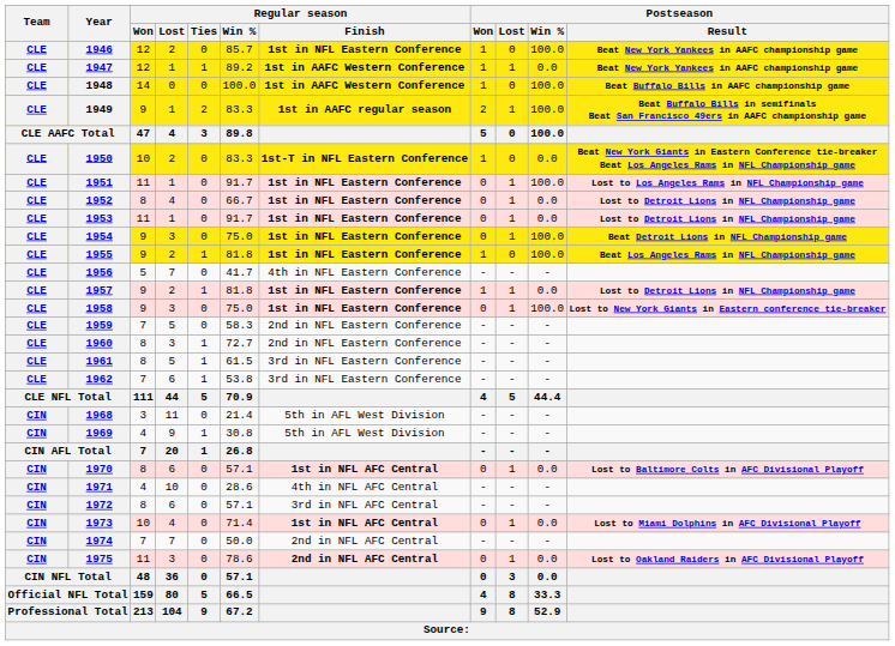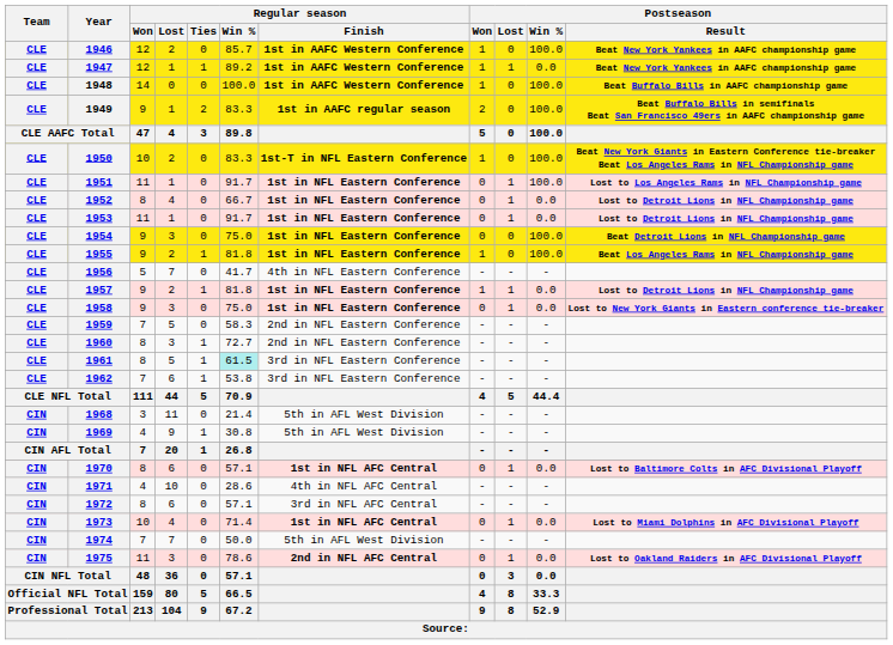 <table class="wikitable" style="font-size: 95%; text-align:center;">
 <tr>
 <th rowspan="2">Team</th>
 <th rowspan="2">Year</th>
 <th colspan="5">Regular season</th>
 <th colspan="4">Postseason</th>
 </tr>
 <tr>
 <th>Won</th>
 <th>Lost</th>
 <th>Ties</th>
 <th>Win %</th>
 <th>Finish</th>
 <th>Won</th>
 <th>Lost</th>
 <th>Win %</th>
 <th>Result</th>
 </tr>
 <tr ! style="background:#FDE910;">
 <th><a href='#'>CLE</a></th>
 <th><a href='#'>1946</a></th>
 <td>12</td>
 <td>2</td>
 <td>0</td>
 <td>85.7</td>
-<td><strong>1st in NFL Eastern Conference</strong></td>
+<td><strong>1st in AAFC Western Conference</strong></td>
 <td>1</td>
 <td>0</td>
 <td>100.0</td>
 <td><small><strong>Beat <a href='#'>New York Yankees</a> in AAFC championship game</strong></small></td>
 </tr>
 <tr ! style="background:#FDE910;">
 <th><a href='#'>CLE</a></th>
 <th><a href='#'>1947</a></th>
 <td>12</td>
 <td>1</td>
 <td>1</td>
 <td>89.2</td>
 <td><strong>1st in AAFC Western Conference</strong></td>
 <td>1</td>
 <td>1</td>
 <td>0.0</td>
 <td><small><strong>Beat <a href='#'>New York Yankees</a> in AAFC championship game</strong></small></td>
 </tr>
 <tr ! style="background:#FDE910;">
 <th><a href='#'>CLE</a></th>
 <th>1948</th>
 <td>14</td>
 <td>0</td>
 <td>0</td>
 <td>100.0</td>
 <td><strong>1st in AAFC Western Conference</strong></td>
 <td>1</td>
 <td>0</td>
 <td>100.0</td>
 <td><small><strong>Beat <a href='#'>Buffalo Bills</a> in AAFC championship game</strong></small></td>
 </tr>
 <tr ! style="background:#FDE910;">
 <th><a href='#'>CLE</a></th>
 <th>1949</th>
 <td>9</td>
 <td>1</td>
 <td>2</td>
 <td>83.3</td>
 <td><strong>1st in AAFC regular season</strong></td>
 <td>2</td>
-<td>1</td>
+<td>0</td>
 <td>100.0</td>
 <td><small><strong>Beat <a href='#'>Buffalo Bills</a> in semifinals<br>Beat <a href='#'>San Francisco 49ers</a> in AAFC championship game</strong></small></td>
 </tr>
 <tr>
 <th colspan="2">CLE AAFC Total</th>
 <th>47</th>
 <th>4</th>
 <th>3</th>
 <th>89.8</th>
 <th></th>
 <th>5</th>
 <th>0</th>
 <th>100.0</th>
 <th></th>
 </tr>
 <tr ! style="background:#FDE910;">
 <th><a href='#'>CLE</a></th>
 <th><a href='#'>1950</a></th>
 <td>10</td>
 <td>2</td>
 <td>0</td>
 <td>83.3</td>
 <td><strong>1st-T in NFL Eastern Conference</strong></td>
 <td>1</td>
 <td>0</td>
-<td>0.0</td>
+<td>100.0</td>
 <td><small><strong>Beat <a href='#'>New York Giants</a> in Eastern Conference tie-breaker<br>Beat <a href='#'>Los Angeles Rams</a> in <a href='#'>NFL Championship game</a></strong></small></td>
 </tr>
 <tr style="background:#fdd;">
 <th><a href='#'>CLE</a></th>
 <th><a href='#'>1951</a></th>
 <td>11</td>
 <td>1</td>
 <td>0</td>
 <td>91.7</td>
 <td><strong>1st in NFL Eastern Conference</strong></td>
 <td>0</td>
 <td>1</td>
 <td>100.0</td>
 <td><small><strong>Lost to <a href='#'>Los Angeles Rams</a> in <a href='#'>NFL Championship game</a></strong></small></td>
 </tr>
 <tr style="background:#fdd;">
 <th><a href='#'>CLE</a></th>
 <th><a href='#'>1952</a></th>
 <td>8</td>
 <td>4</td>
 <td>0</td>
 <td>66.7</td>
 <td><strong>1st in NFL Eastern Conference</strong></td>
 <td>0</td>
 <td>1</td>
 <td>0.0</td>
 <td><small><strong>Lost to <a href='#'>Detroit Lions</a> in <a href='#'>NFL Championship game</a></strong></small></td>
 </tr>
 <tr style="background:#fdd;">
 <th><a href='#'>CLE</a></th>
 <th><a href='#'>1953</a></th>
 <td>11</td>
 <td>1</td>
 <td>0</td>
 <td>91.7</td>
 <td><strong>1st in NFL Eastern Conference</strong></td>
 <td>0</td>
 <td>1</td>
 <td>0.0</td>
 <td><small><strong>Lost to <a href='#'>Detroit Lions</a> in <a href='#'>NFL Championship game</a></strong></small></td>
 </tr>
 <tr ! style="background:#FDE910;">
 <th><a href='#'>CLE</a></th>
 <th><a href='#'>1954</a></th>
 <td>9</td>
 <td>3</td>
 <td>0</td>
 <td>75.0</td>
 <td><strong>1st in NFL Eastern Conference</strong></td>
 <td>0</td>
-<td>1</td>
+<td>0</td>
 <td>100.0</td>
 <td><small><strong>Beat <a href='#'>Detroit Lions</a> in <a href='#'>NFL Championship game</a></strong></small></td>
 </tr>
 <tr ! style="background:#FDE910;">
 <th><a href='#'>CLE</a></th>
 <th><a href='#'>1955</a></th>
 <td>9</td>
 <td>2</td>
 <td>1</td>
 <td>81.8</td>
 <td><strong>1st in NFL Eastern Conference</strong></td>
 <td>1</td>
 <td>0</td>
 <td>100.0</td>
 <td><small><strong>Beat <a href='#'>Los Angeles Rams</a> in <a href='#'>NFL Championship game</a></strong></small></td>
 </tr>
 <tr>
 <th><a href='#'>CLE</a></th>
 <th><a href='#'>1956</a></th>
 <td>5</td>
 <td>7</td>
 <td>0</td>
 <td>41.7</td>
 <td>4th in NFL Eastern Conference</td>
 <td>-</td>
 <td>-</td>
 <td>-</td>
 <td></td>
 </tr>
 <tr style="background:#fdd;">
 <th><a href='#'>CLE</a></th>
 <th><a href='#'>1957</a></th>
 <td>9</td>
 <td>2</td>
 <td>1</td>
 <td>81.8</td>
 <td><strong>1st in NFL Eastern Conference</strong></td>
 <td>1</td>
 <td>1</td>
 <td>0.0</td>
 <td><small><strong>Lost to <a href='#'>Detroit Lions</a> in <a href='#'>NFL Championship game</a></strong></small></td>
 </tr>
 <tr style="background:#fdd;">
 <th><a href='#'>CLE</a></th>
 <th><a href='#'>1958</a></th>
 <td>9</td>
 <td>3</td>
 <td>0</td>
 <td>75.0</td>
 <td><strong>1st in NFL Eastern Conference</strong></td>
 <td>0</td>
 <td>1</td>
-<td>100.0</td>
+<td>0.0</td>
 <td><small><strong>Lost to <a href='#'>New York Giants</a> in <a href='#'>Eastern conference tie-breaker</a></strong></small></td>
 </tr>
 <tr>
 <th><a href='#'>CLE</a></th>
 <th><a href='#'>1959</a></th>
 <td>7</td>
 <td>5</td>
 <td>0</td>
 <td>58.3</td>
 <td>2nd in NFL Eastern Conference</td>
 <td>-</td>
 <td>-</td>
 <td>-</td>
 <td></td>
 </tr>
 <tr>
 <th><a href='#'>CLE</a></th>
 <th><a href='#'>1960</a></th>
 <td>8</td>
 <td>3</td>
 <td>1</td>
 <td>72.7</td>
 <td>2nd in NFL Eastern Conference</td>
 <td>-</td>
 <td>-</td>
 <td>-</td>
 <td></td>
 </tr>
 <tr>
 <th><a href='#'>CLE</a></th>
 <th><a href='#'>1961</a></th>
 <td>8</td>
 <td>5</td>
 <td>1</td>
-<td>61.5</td>
+<td style="background: paleturquoise;">61.5</td>
 <td>3rd in NFL Eastern Conference</td>
 <td>-</td>
 <td>-</td>
 <td>-</td>
 <td></td>
 </tr>
 <tr>
 <th><a href='#'>CLE</a></th>
 <th><a href='#'>1962</a></th>
 <td>7</td>
 <td>6</td>
 <td>1</td>
 <td>53.8</td>
 <td>3rd in NFL Eastern Conference</td>
 <td>-</td>
 <td>-</td>
 <td>-</td>
 <td></td>
 </tr>
 <tr>
 <th colspan="2">CLE NFL Total</th>
 <th>111</th>
 <th>44</th>
 <th>5</th>
 <th>70.9</th>
 <th></th>
 <th>4</th>
 <th>5</th>
 <th>44.4</th>
 <th></th>
 </tr>
 <tr>
 <th><a href='#'>CIN</a></th>
 <th><a href='#'>1968</a></th>
 <td>3</td>
 <td>11</td>
 <td>0</td>
 <td>21.4</td>
 <td>5th in AFL West Division</td>
 <td>-</td>
 <td>-</td>
 <td>-</td>
 <td></td>
 </tr>
 <tr>
 <th><a href='#'>CIN</a></th>
 <th><a href='#'>1969</a></th>
 <td>4</td>
 <td>9</td>
 <td>1</td>
 <td>30.8</td>
 <td>5th in AFL West Division</td>
 <td>-</td>
 <td>-</td>
 <td>-</td>
 <td></td>
 </tr>
 <tr>
 <th colspan="2">CIN AFL Total</th>
 <th>7</th>
 <th>20</th>
 <th>1</th>
 <th>26.8</th>
 <th></th>
 <th>-</th>
 <th>-</th>
 <th>-</th>
 <th></th>
 </tr>
 <tr style="background:#fdd;">
 <th><a href='#'>CIN</a></th>
 <th><a href='#'>1970</a></th>
 <td>8</td>
 <td>6</td>
 <td>0</td>
 <td>57.1</td>
 <td><strong>1st in NFL AFC Central</strong></td>
 <td>0</td>
 <td>1</td>
 <td>0.0</td>
 <td><small><strong>Lost to <a href='#'>Baltimore Colts</a> in <a href='#'>AFC Divisional Playoff</a></strong></small></td>
 </tr>
 <tr>
 <th><a href='#'>CIN</a></th>
 <th><a href='#'>1971</a></th>
 <td>4</td>
 <td>10</td>
 <td>0</td>
 <td>28.6</td>
 <td>4th in NFL AFC Central</td>
 <td>-</td>
 <td>-</td>
 <td>-</td>
 <td></td>
 </tr>
 <tr>
 <th><a href='#'>CIN</a></th>
 <th><a href='#'>1972</a></th>
 <td>8</td>
 <td>6</td>
 <td>0</td>
 <td>57.1</td>
 <td>3rd in NFL AFC Central</td>
 <td>-</td>
 <td>-</td>
 <td>-</td>
 <td></td>
 </tr>
 <tr style="background:#fdd;">
 <th><a href='#'>CIN</a></th>
 <th><a href='#'>1973</a></th>
 <td>10</td>
 <td>4</td>
 <td>0</td>
 <td>71.4</td>
 <td><strong>1st in NFL AFC Central</strong></td>
 <td>0</td>
 <td>1</td>
 <td>0.0</td>
 <td><small><strong>Lost to <a href='#'>Miami Dolphins</a> in <a href='#'>AFC Divisional Playoff</a></strong></small></td>
 </tr>
 <tr>
 <th><a href='#'>CIN</a></th>
 <th><a href='#'>1974</a></th>
 <td>7</td>
 <td>7</td>
 <td>0</td>
 <td>50.0</td>
-<td>2nd in NFL AFC Central</td>
+<td>5th in AFL West Division</td>
 <td>-</td>
 <td>-</td>
 <td>-</td>
 <td></td>
 </tr>
 <tr style="background:#fdd;">
 <th><a href='#'>CIN</a></th>
 <th><a href='#'>1975</a></th>
 <td>11</td>
 <td>3</td>
 <td>0</td>
 <td>78.6</td>
 <td><strong>2nd in NFL AFC Central</strong></td>
 <td>0</td>
 <td>1</td>
 <td>0.0</td>
 <td><small><strong>Lost to <a href='#'>Oakland Raiders</a> in <a href='#'>AFC Divisional Playoff</a></strong></small></td>
 </tr>
 <tr>
 <th colspan="2">CIN NFL Total</th>
 <th>48</th>
 <th>36</th>
 <th>0</th>
 <th>57.1</th>
 <th></th>
 <th>0</th>
 <th>3</th>
 <th>0.0</th>
 <th></th>
 </tr>
 <tr>
 <th colspan="2">Official NFL Total</th>
 <th>159</th>
 <th>80</th>
 <th>5</th>
 <th>66.5</th>
 <th></th>
 <th>4</th>
 <th>8</th>
 <th>33.3</th>
 <th></th>
 </tr>
 <tr>
 <th colspan="2">Professional Total</th>
 <th>213</th>
 <th>104</th>
 <th>9</th>
 <th>67.2</th>
 <th></th>
 <th>9</th>
 <th>8</th>
 <th>52.9</th>
 <th></th>
 </tr>
 <tr>
 <th colspan="11">Source: </th>
 </tr>
 </table>
